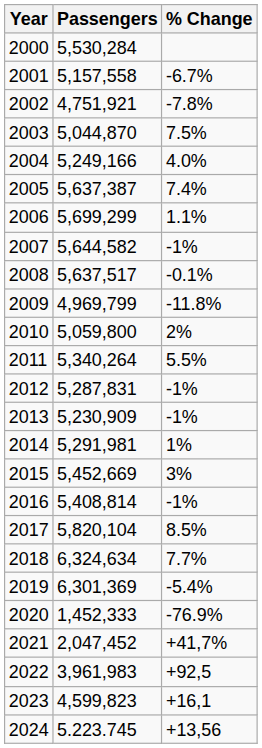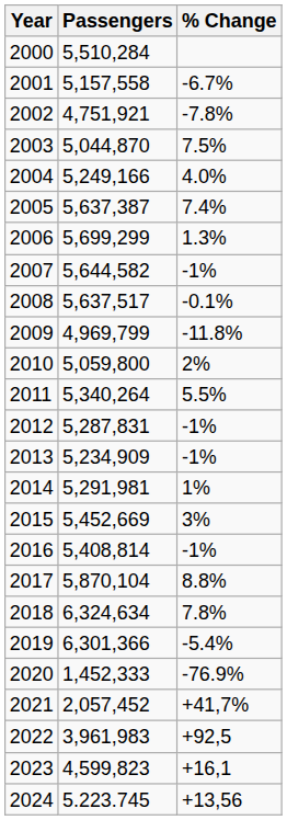 <table class="wikitable" style="font-size: 95%">
 <tr>
 <th>Year</th>
 <th>Passengers</th>
 <th>% Change</th>
 </tr>
 <tr>
 <td>2000</td>
-<td>5,530,284</td>
+<td>5,510,284</td>
 <td></td>
 </tr>
 <tr>
 <td>2001</td>
 <td>5,157,558</td>
 <td> -6.7%</td>
 </tr>
 <tr>
 <td>2002</td>
 <td>4,751,921</td>
 <td> -7.8%</td>
 </tr>
 <tr>
 <td>2003</td>
 <td>5,044,870</td>
 <td> 7.5%</td>
 </tr>
 <tr>
 <td>2004</td>
 <td>5,249,166</td>
 <td> 4.0%</td>
 </tr>
 <tr>
 <td>2005</td>
 <td>5,637,387</td>
 <td> 7.4%</td>
 </tr>
 <tr>
 <td>2006</td>
 <td>5,699,299</td>
-<td> 1.1%</td>
+<td> 1.3%</td>
 </tr>
 <tr>
 <td>2007</td>
 <td>5,644,582</td>
 <td> -1%</td>
 </tr>
 <tr>
 <td>2008</td>
 <td>5,637,517</td>
 <td> -0.1%</td>
 </tr>
 <tr>
 <td>2009</td>
 <td>4,969,799</td>
 <td> -11.8%</td>
 </tr>
 <tr>
 <td>2010</td>
 <td>5,059,800</td>
 <td> 2%</td>
 </tr>
 <tr>
 <td>2011</td>
 <td>5,340,264</td>
 <td> 5.5%</td>
 </tr>
 <tr>
 <td>2012</td>
 <td>5,287,831</td>
 <td> -1%</td>
 </tr>
 <tr>
 <td>2013</td>
-<td>5,230,909</td>
+<td>5,234,909</td>
 <td> -1%</td>
 </tr>
 <tr>
 <td>2014</td>
 <td>5,291,981</td>
 <td> 1%</td>
 </tr>
 <tr>
 <td>2015</td>
 <td>5,452,669</td>
 <td> 3%</td>
 </tr>
 <tr>
 <td>2016</td>
 <td>5,408,814</td>
 <td> -1%</td>
 </tr>
 <tr>
 <td>2017</td>
-<td>5,820,104</td>
-<td> 8.5%</td>
+<td>5,870,104</td>
+<td> 8.8%</td>
 </tr>
 <tr>
 <td>2018</td>
 <td>6,324,634</td>
-<td> 7.7%</td>
+<td> 7.8%</td>
 </tr>
 <tr>
 <td>2019</td>
-<td>6,301,369</td>
+<td>6,301,366</td>
 <td> -5.4%</td>
 </tr>
 <tr>
 <td>2020</td>
 <td>1,452,333</td>
 <td> -76.9%</td>
 </tr>
 <tr>
 <td>2021</td>
-<td>2,047,452</td>
+<td>2,057,452</td>
 <td> +41,7%</td>
 </tr>
 <tr>
 <td>2022</td>
 <td>3,961,983</td>
 <td> +92,5</td>
 </tr>
 <tr>
 <td>2023</td>
 <td>4,599,823</td>
 <td> +16,1</td>
 </tr>
 <tr>
 <td>2024</td>
 <td>5.223.745</td>
 <td> +13,56</td>
 </tr>
 </table>
